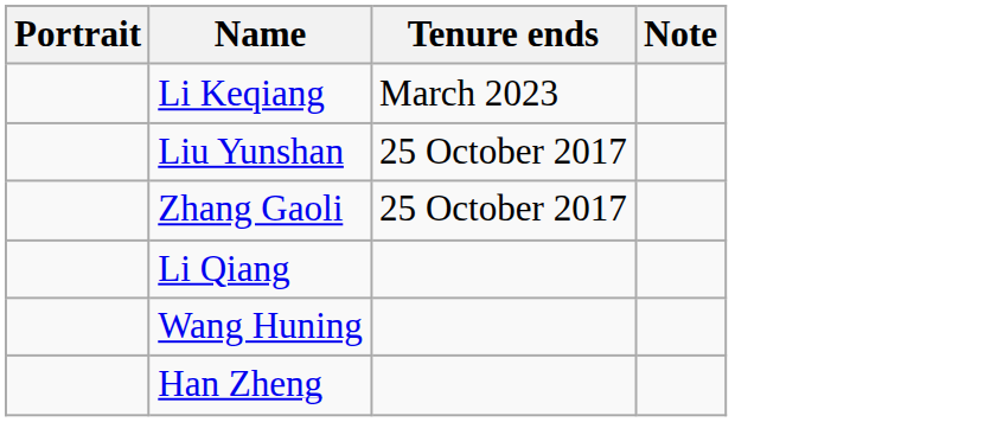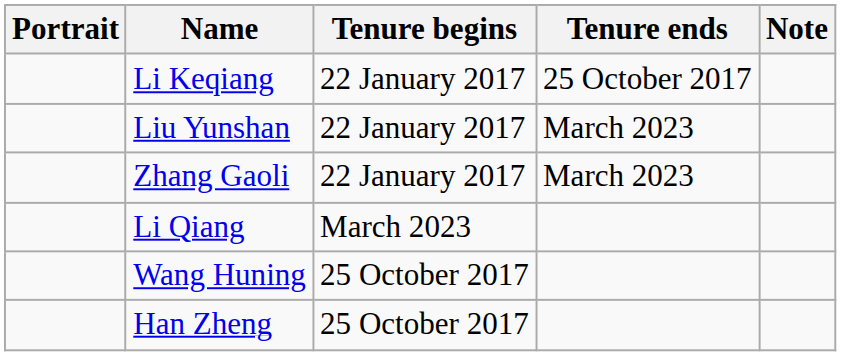 <table class="wikitable">
 <tr>
 <th>Portrait</th>
 <th>Name</th>
+<th>Tenure begins</th>
 <th>Tenure ends</th>
 <th>Note</th>
 </tr>
 <tr>
 <td></td>
 <td><a href='#'>Li Keqiang</a></td>
+<td>22 January 2017</td>
+<td>25 October 2017</td>
+<td></td>
+</tr>
+<tr>
+<td></td>
+<td><a href='#'>Liu Yunshan</a></td>
+<td>22 January 2017</td>
 <td>March 2023</td>
 <td></td>
 </tr>
 <tr>
 <td></td>
-<td><a href='#'>Liu Yunshan</a></td>
-<td>25 October 2017</td>
-<td></td>
-</tr>
-<tr>
-<td></td>
 <td><a href='#'>Zhang Gaoli</a></td>
-<td>25 October 2017</td>
+<td>22 January 2017</td>
+<td>March 2023</td>
 <td></td>
 </tr>
 <tr>
 <td></td>
 <td><a href='#'>Li Qiang</a></td>
+<td>March 2023</td>
 <td></td>
 <td></td>
 </tr>
 <tr>
 <td></td>
 <td><a href='#'>Wang Huning</a></td>
+<td>25 October 2017</td>
 <td></td>
 <td></td>
 </tr>
 <tr>
 <td></td>
 <td><a href='#'>Han Zheng</a></td>
+<td>25 October 2017</td>
 <td></td>
 <td></td>
 </tr>
 </table>
